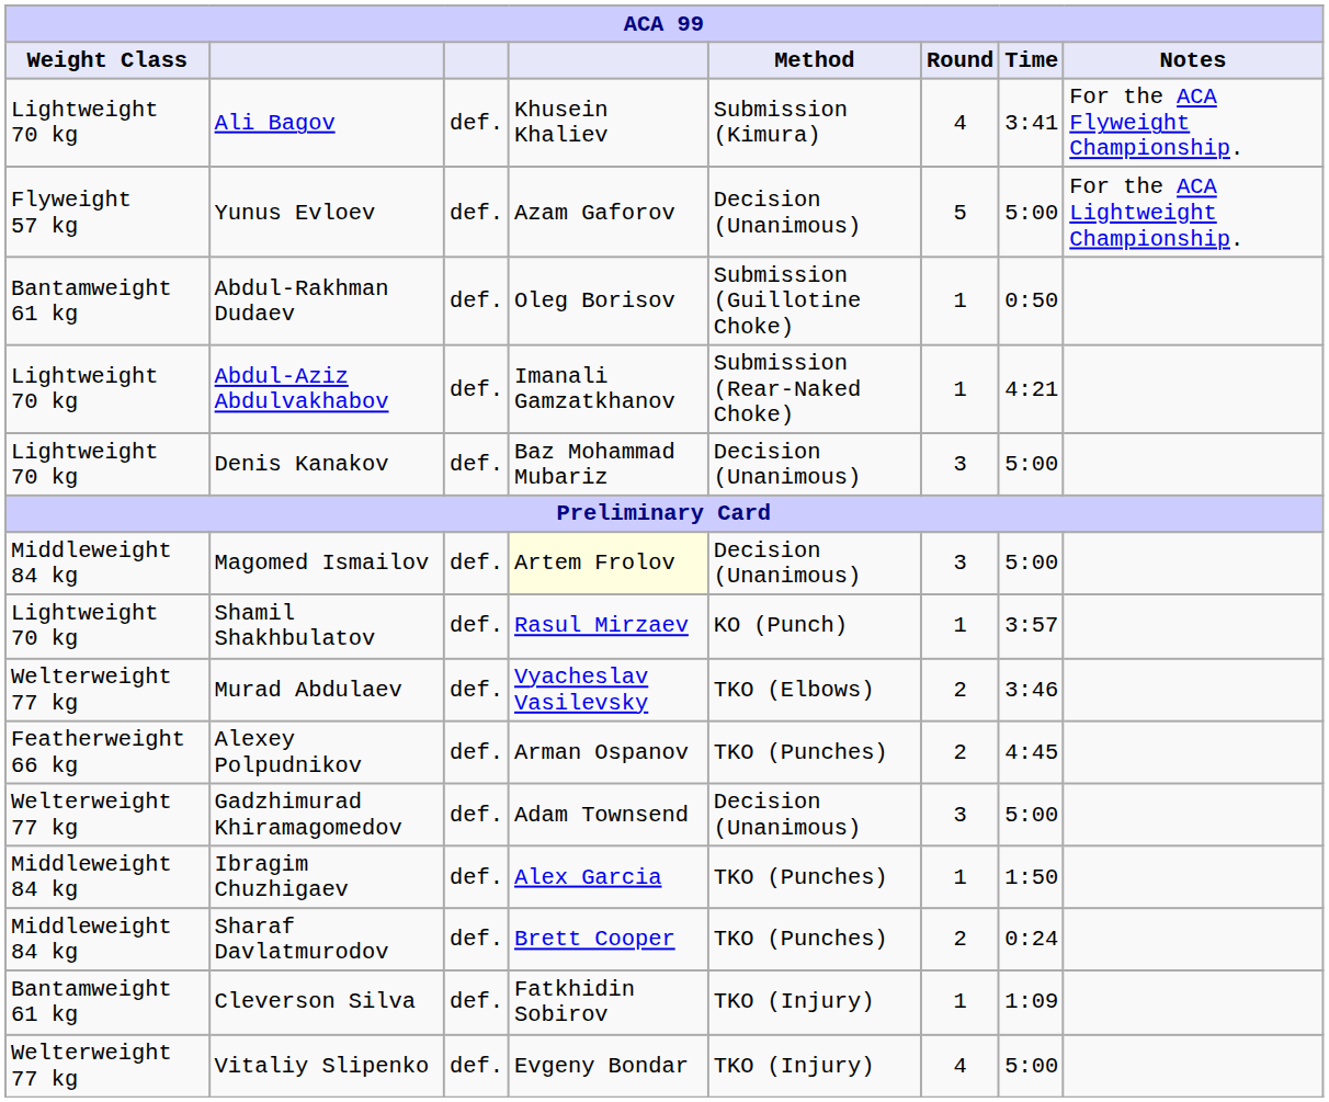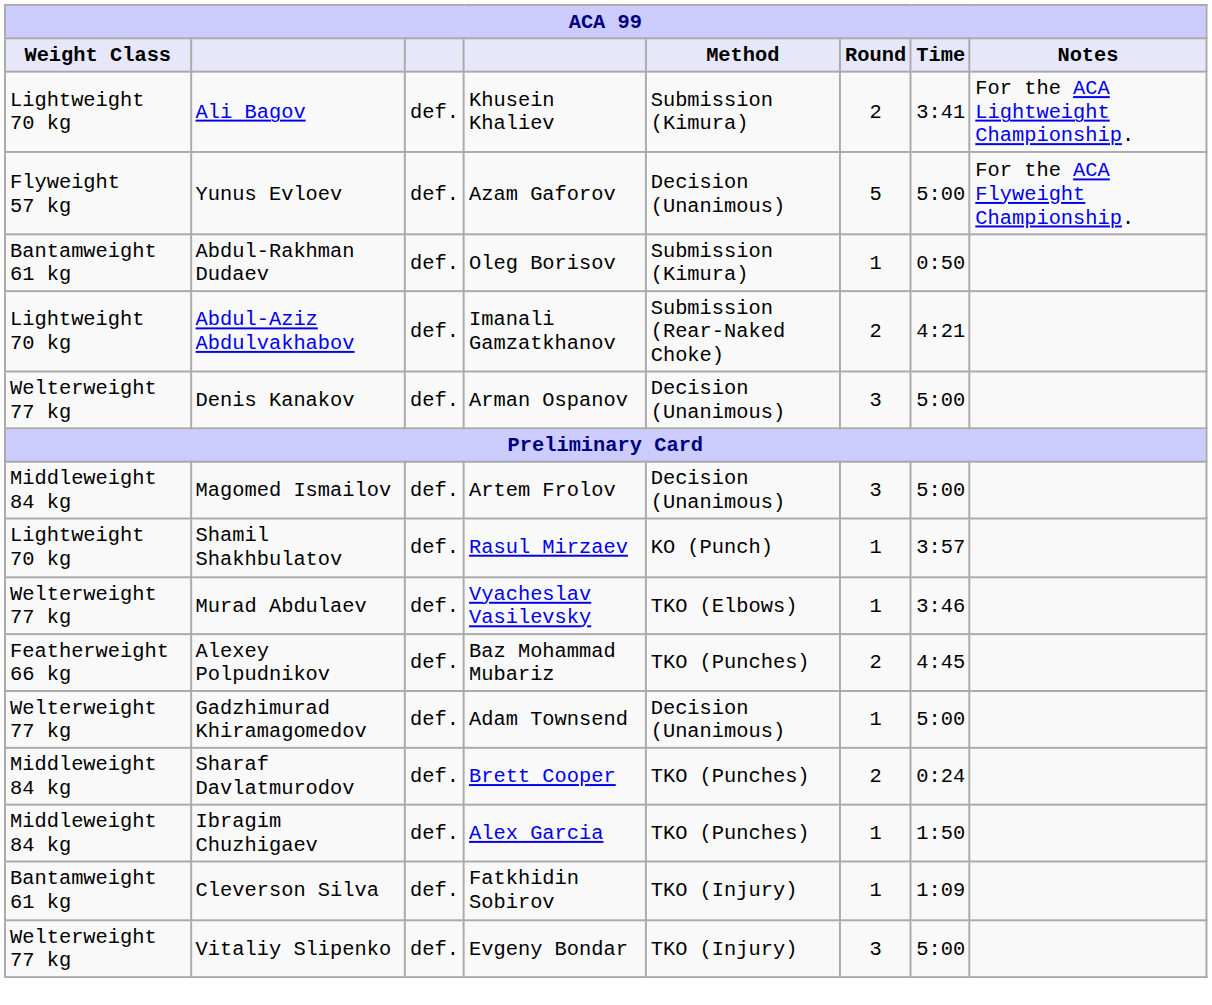 <table class="wikitable" style="font-size: 80%;">
 <tr>
 <th colspan="8" style="background-color: #ccf; color: #000080; text-align: center;"><strong>ACA 99</strong></th>
 </tr>
 <tr>
 <th colspan="1" style="background-color: #E6E8FA; color: #000000; text-align: center;">Weight Class</th>
 <th colspan="1" style="background-color: #E6E8FA; color: #000000; text-align: center;"></th>
 <th colspan="1" style="background-color: #E6E8FA; color: #000000; text-align: center;"></th>
 <th colspan="1" style="background-color: #E6E8FA; color: #000000; text-align: center;"></th>
 <th colspan="1" style="background-color: #E6E8FA; color: #000000; text-align: center;">Method</th>
 <th colspan="1" style="background-color: #E6E8FA; color: #000000; text-align: center;">Round</th>
 <th colspan="1" style="background-color: #E6E8FA; color: #000000; text-align: center;">Time</th>
 <th colspan="1" style="background-color: #E6E8FA; color: #000000; text-align: center;">Notes</th>
 </tr>
 <tr>
 <td>Lightweight 70 kg</td>
 <td> <a href='#'>Ali Bagov</a></td>
 <td>def.</td>
 <td> Khusein Khaliev</td>
 <td>Submission (Kimura)</td>
-<td align=center>4</td>
+<td align=center>2</td>
 <td align=center>3:41</td>
-<td>For the <a href='#'>ACA Flyweight Championship</a>.</td>
+<td>For the <a href='#'>ACA Lightweight Championship</a>.</td>
 </tr>
 <tr>
 <td>Flyweight 57 kg</td>
 <td> Yunus Evloev</td>
 <td>def.</td>
 <td> Azam Gaforov</td>
 <td>Decision (Unanimous)</td>
 <td align=center>5</td>
 <td align=center>5:00</td>
-<td>For the <a href='#'>ACA Lightweight Championship</a>.</td>
+<td>For the <a href='#'>ACA Flyweight Championship</a>.</td>
 </tr>
 <tr>
 <td>Bantamweight 61 kg</td>
 <td> Abdul-Rakhman Dudaev</td>
 <td>def.</td>
 <td> Oleg Borisov</td>
-<td>Submission (Guillotine Choke)</td>
+<td>Submission (Kimura)</td>
 <td align=center>1</td>
 <td align=center>0:50</td>
 <td></td>
 </tr>
 <tr>
 <td>Lightweight 70 kg</td>
 <td> <a href='#'>Abdul-Aziz Abdulvakhabov</a></td>
 <td>def.</td>
 <td> Imanali Gamzatkhanov</td>
 <td>Submission (Rear-Naked Choke)</td>
-<td align=center>1</td>
+<td align=center>2</td>
 <td align=center>4:21</td>
 <td></td>
 </tr>
 <tr>
-<td>Lightweight 70 kg</td>
+<td>Welterweight 77 kg</td>
 <td> Denis Kanakov</td>
 <td>def.</td>
-<td> Baz Mohammad Mubariz</td>
+<td> Arman Ospanov</td>
 <td>Decision (Unanimous)</td>
 <td align=center>3</td>
 <td align=center>5:00</td>
 <td></td>
 </tr>
 <tr>
 <th colspan="8" style="background-color: #ccf; color: #000080; text-align: center;"><strong>Preliminary Card</strong></th>
 </tr>
 <tr>
 <td>Middleweight 84 kg</td>
 <td> Magomed Ismailov</td>
 <td>def.</td>
-<td style="background: lightyellow;"> Artem Frolov</td>
+<td> Artem Frolov</td>
 <td>Decision (Unanimous)</td>
 <td align=center>3</td>
 <td align=center>5:00</td>
 <td></td>
 </tr>
 <tr>
 <td>Lightweight 70 kg</td>
 <td> Shamil Shakhbulatov</td>
 <td>def.</td>
 <td> <a href='#'>Rasul Mirzaev</a></td>
 <td>KO (Punch)</td>
 <td align=center>1</td>
 <td align=center>3:57</td>
 <td></td>
 </tr>
 <tr>
 <td>Welterweight 77 kg</td>
 <td> Murad Abdulaev</td>
 <td>def.</td>
 <td> <a href='#'>Vyacheslav Vasilevsky</a></td>
 <td>TKO (Elbows)</td>
-<td align=center>2</td>
+<td align=center>1</td>
 <td align=center>3:46</td>
 <td></td>
 </tr>
 <tr>
 <td>Featherweight 66 kg</td>
 <td> Alexey Polpudnikov</td>
 <td>def.</td>
-<td> Arman Ospanov</td>
+<td> Baz Mohammad Mubariz</td>
 <td>TKO (Punches)</td>
 <td align=center>2</td>
 <td align=center>4:45</td>
 <td></td>
 </tr>
 <tr>
 <td>Welterweight 77 kg</td>
 <td> Gadzhimurad Khiramagomedov</td>
 <td>def.</td>
 <td> Adam Townsend</td>
 <td>Decision (Unanimous)</td>
-<td align=center>3</td>
+<td align=center>1</td>
 <td align=center>5:00</td>
+<td></td>
+</tr>
+<tr>
+<td>Middleweight 84 kg</td>
+<td> Sharaf Davlatmurodov</td>
+<td>def.</td>
+<td> <a href='#'>Brett Cooper</a></td>
+<td>TKO (Punches)</td>
+<td align=center>2</td>
+<td align=center>0:24</td>
 <td></td>
 </tr>
 <tr>
 <td>Middleweight 84 kg</td>
 <td> Ibragim Chuzhigaev</td>
 <td>def.</td>
 <td> <a href='#'>Alex Garcia</a></td>
 <td>TKO (Punches)</td>
 <td align=center>1</td>
 <td align=center>1:50</td>
-<td></td>
-</tr>
-<tr>
-<td>Middleweight 84 kg</td>
-<td> Sharaf Davlatmurodov</td>
-<td>def.</td>
-<td> <a href='#'>Brett Cooper</a></td>
-<td>TKO (Punches)</td>
-<td align=center>2</td>
-<td align=center>0:24</td>
 <td></td>
 </tr>
 <tr>
 <td>Bantamweight 61 kg</td>
 <td> Cleverson Silva</td>
 <td>def.</td>
 <td> Fatkhidin Sobirov</td>
 <td>TKO (Injury)</td>
 <td align=center>1</td>
 <td align=center>1:09</td>
 <td></td>
 </tr>
 <tr>
 <td>Welterweight 77 kg</td>
 <td> Vitaliy Slipenko</td>
 <td>def.</td>
 <td> Evgeny Bondar</td>
 <td>TKO (Injury)</td>
-<td align=center>4</td>
+<td align=center>3</td>
 <td align=center>5:00</td>
 <td></td>
 </tr>
 </table>
